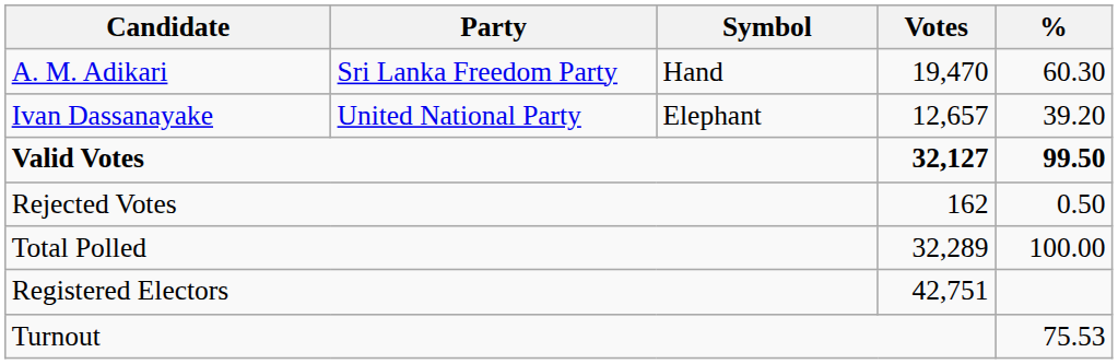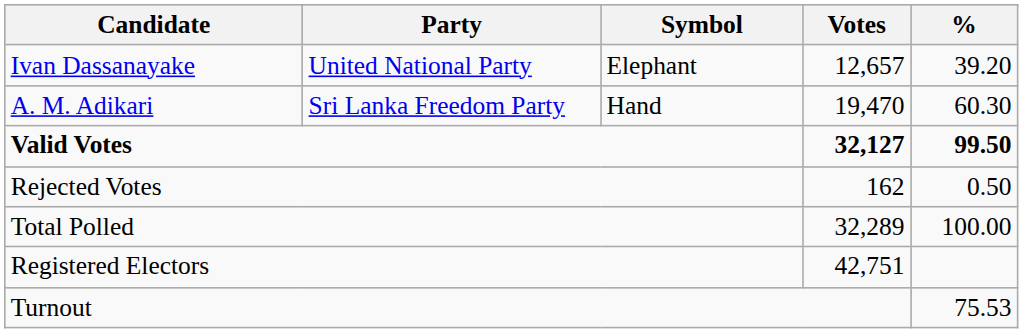 <table class="wikitable" border="1" style="text-align:right;">
 <tr>
 <th align=left width="180">Candidate</th>
 <th align=left width="180">Party</th>
 <th align=left width="120">Symbol</th>
 <th align=left width="60">Votes</th>
 <th align=left width="60">%</th>
 </tr>
 <tr>
+<td align=left><a href='#'>Ivan Dassanayake</a></td>
+<td align=left><a href='#'>United National Party</a></td>
+<td align=left>Elephant</td>
+<td>12,657</td>
+<td>39.20</td>
+</tr>
+<tr>
 <td align=left><a href='#'>A. M. Adikari</a></td>
 <td align=left><a href='#'>Sri Lanka Freedom Party</a></td>
 <td align=left>Hand</td>
 <td>19,470</td>
 <td>60.30</td>
-</tr>
-<tr>
-<td align=left><a href='#'>Ivan Dassanayake</a></td>
-<td align=left><a href='#'>United National Party</a></td>
-<td align=left>Elephant</td>
-<td>12,657</td>
-<td>39.20</td>
 </tr>
 <tr>
 <td align=left colspan=3><strong>Valid Votes</strong></td>
 <td><strong>32,127</strong></td>
 <td><strong>99.50</strong></td>
 </tr>
 <tr>
 <td align=left colspan=3>Rejected Votes</td>
 <td>162</td>
 <td>0.50</td>
 </tr>
 <tr>
 <td align=left colspan=3>Total Polled</td>
 <td>32,289</td>
 <td>100.00</td>
 </tr>
 <tr>
 <td align=left colspan=3>Registered Electors</td>
 <td>42,751</td>
 <td></td>
 </tr>
 <tr>
 <td align=left colspan=4>Turnout</td>
 <td>75.53</td>
 </tr>
 </table>
